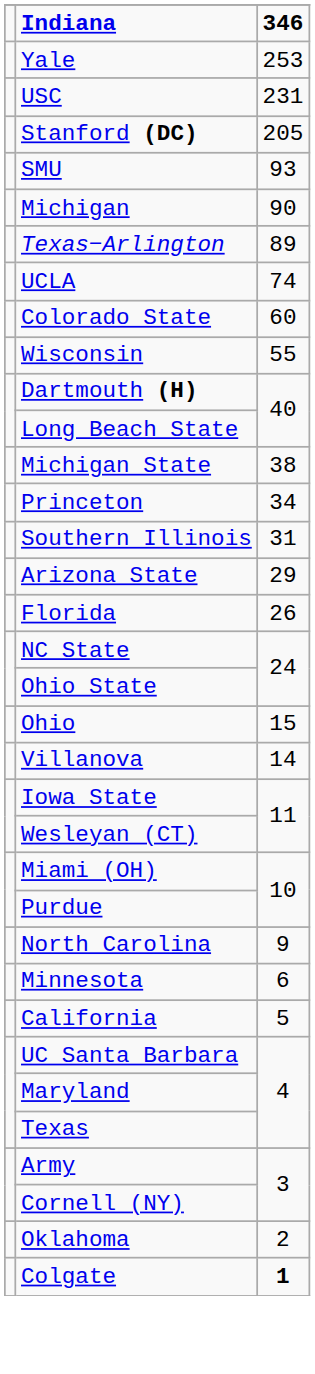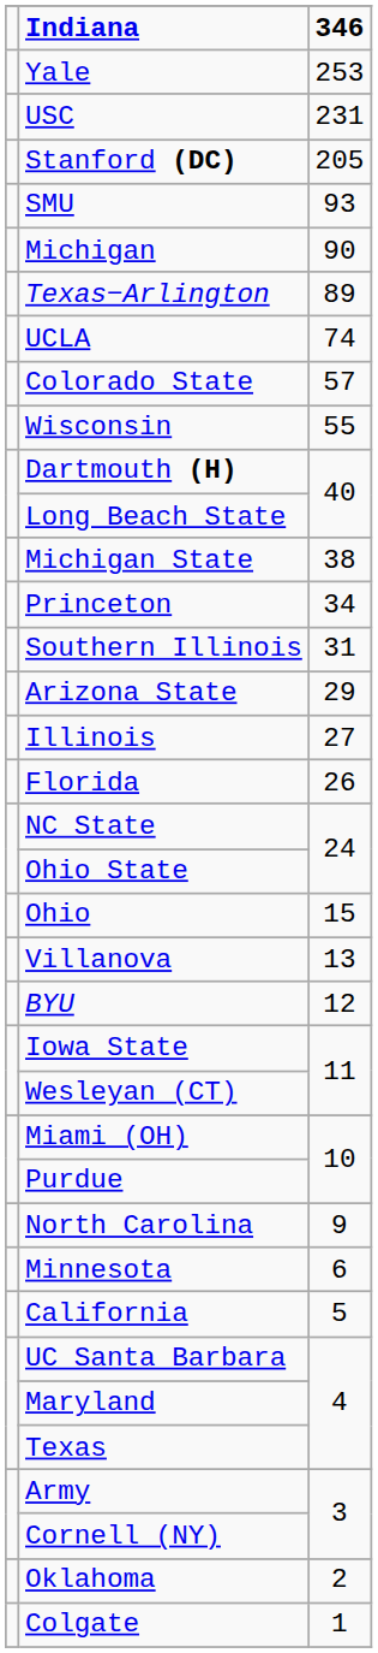 <table class="wikitable sortable" style="text-align:center">
 <tr>
 </tr>
 <tr>
 <td></td>
 <td align=left><strong><a href='#'>Indiana</a></strong></td>
 <td><strong>346</strong></td>
 </tr>
 <tr>
 <td></td>
 <td align=left><a href='#'>Yale</a></td>
 <td>253</td>
 </tr>
 <tr>
 <td></td>
 <td align=left><a href='#'>USC</a></td>
 <td>231</td>
 </tr>
 <tr>
 <td></td>
 <td align=left><a href='#'>Stanford</a> <strong>(DC)</strong></td>
 <td>205</td>
 </tr>
 <tr>
 <td></td>
 <td align=left><a href='#'>SMU</a></td>
 <td>93</td>
 </tr>
 <tr>
 <td></td>
 <td align=left><a href='#'>Michigan</a></td>
 <td>90</td>
 </tr>
 <tr>
 <td></td>
 <td align=left><em><a href='#'>Texas−Arlington</a></em></td>
 <td>89</td>
 </tr>
 <tr>
 <td></td>
 <td align=left><a href='#'>UCLA</a></td>
 <td>74</td>
 </tr>
 <tr>
 <td></td>
 <td align=left><a href='#'>Colorado State</a></td>
-<td>60</td>
+<td>57</td>
 </tr>
 <tr>
 <td></td>
 <td align=left><a href='#'>Wisconsin</a></td>
 <td>55</td>
 </tr>
 <tr>
 <td rowspan=2></td>
 <td align=left><a href='#'>Dartmouth</a> <strong>(H)</strong></td>
 <td rowspan=2>40</td>
 </tr>
 <tr>
 <td align=left><a href='#'>Long Beach State</a></td>
 </tr>
 <tr>
 <td></td>
 <td align=left><a href='#'>Michigan State</a></td>
 <td>38</td>
 </tr>
 <tr>
 <td></td>
 <td align=left><a href='#'>Princeton</a></td>
 <td>34</td>
 </tr>
 <tr>
 <td></td>
 <td align=left><a href='#'>Southern Illinois</a></td>
 <td>31</td>
 </tr>
 <tr>
 <td></td>
 <td align=left><a href='#'>Arizona State</a></td>
 <td>29</td>
 </tr>
 <tr>
 <td></td>
+<td align=left><a href='#'>Illinois</a></td>
+<td>27</td>
+</tr>
+<tr>
+<td></td>
 <td align=left><a href='#'>Florida</a></td>
 <td>26</td>
 </tr>
 <tr>
 <td rowspan=2></td>
 <td align=left><a href='#'>NC State</a></td>
 <td rowspan=2>24</td>
 </tr>
 <tr>
 <td align=left><a href='#'>Ohio State</a></td>
 </tr>
 <tr>
 <td></td>
 <td align=left><a href='#'>Ohio</a></td>
 <td>15</td>
 </tr>
 <tr>
 <td></td>
 <td align=left><a href='#'>Villanova</a></td>
-<td>14</td>
+<td>13</td>
+</tr>
+<tr>
+<td></td>
+<td align=left><em><a href='#'>BYU</a></em></td>
+<td>12</td>
 </tr>
 <tr>
 <td rowspan=2></td>
 <td align=left><a href='#'>Iowa State</a></td>
 <td rowspan=2>11</td>
 </tr>
 <tr>
 <td align=left><a href='#'>Wesleyan (CT)</a></td>
 </tr>
 <tr>
 <td rowspan=2></td>
 <td align=left><a href='#'>Miami (OH)</a></td>
 <td rowspan=2>10</td>
 </tr>
 <tr>
 <td align=left><a href='#'>Purdue</a></td>
 </tr>
 <tr>
 <td></td>
 <td align=left><a href='#'>North Carolina</a></td>
 <td>9</td>
 </tr>
 <tr>
 <td></td>
 <td align=left><a href='#'>Minnesota</a></td>
 <td>6</td>
 </tr>
 <tr>
 <td></td>
 <td align=left><a href='#'>California</a></td>
 <td>5</td>
 </tr>
 <tr>
 <td rowspan=3></td>
 <td align=left><a href='#'>UC Santa Barbara</a></td>
 <td rowspan=3>4</td>
 </tr>
 <tr>
 <td align=left><a href='#'>Maryland</a></td>
 </tr>
 <tr>
 <td align=left><a href='#'>Texas</a></td>
 </tr>
 <tr>
 <td rowspan=2></td>
 <td align=left><a href='#'>Army</a></td>
 <td rowspan=2>3</td>
 </tr>
 <tr>
 <td align=left><a href='#'>Cornell (NY)</a></td>
 </tr>
 <tr>
 <td></td>
 <td align=left><a href='#'>Oklahoma</a></td>
 <td>2</td>
 </tr>
 <tr>
 <td></td>
 <td align=left><a href='#'>Colgate</a></td>
-<td><strong>1</strong></td>
+<td>1</td>
 </tr>
 </table>
